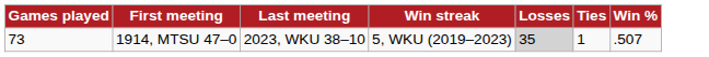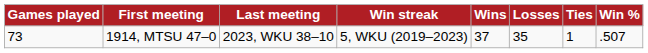 <table class="wikitable">
 <tr>
 <th style="background:#B01E24; color:white;">Games played</th>
 <th style="background:#B01E24; color:white;">First meeting</th>
 <th style="background:#B01E24; color:white;">Last meeting</th>
 <th style="background:#B01E24; color:white;">Win streak</th>
+<th style="background:#B01E24; color:white;">Wins</th>
 <th style="background:#B01E24; color:white;">Losses</th>
 <th style="background:#B01E24; color:white;">Ties</th>
 <th style="background:#B01E24; color:white;">Win %</th>
 </tr>
 <tr>
 <td>73</td>
 <td>1914, MTSU 47–0</td>
 <td>2023, WKU 38–10</td>
 <td>5, WKU (2019–2023)</td>
-<td style="background: lightgrey;">35</td>
+<td>37</td>
+<td>35</td>
 <td>1</td>
 <td>.507</td>
 </tr>
 </table>
